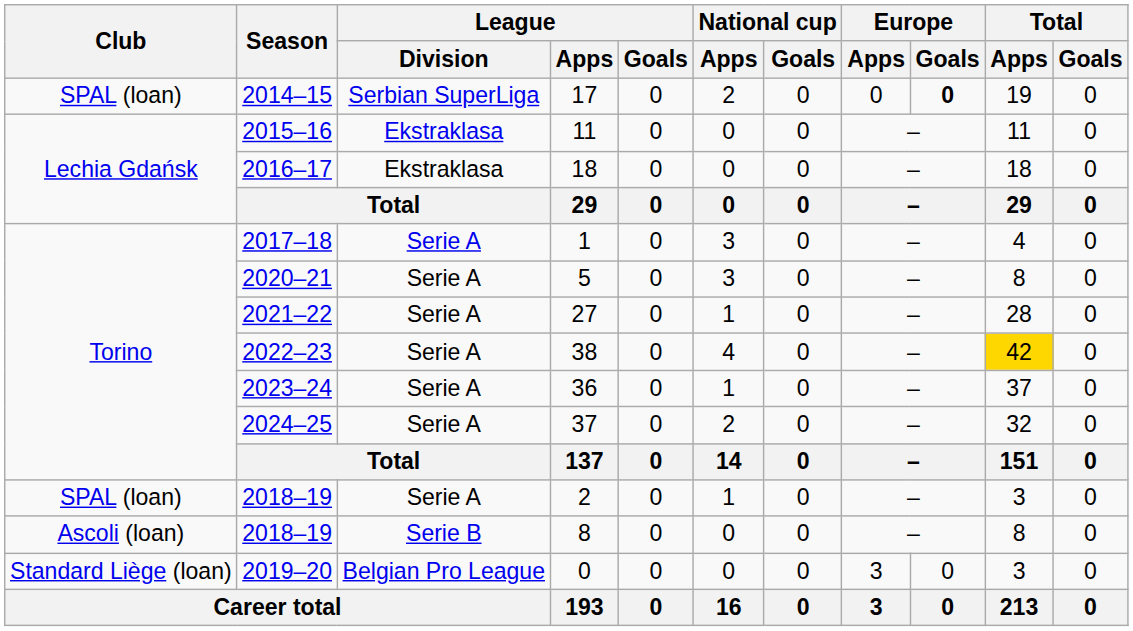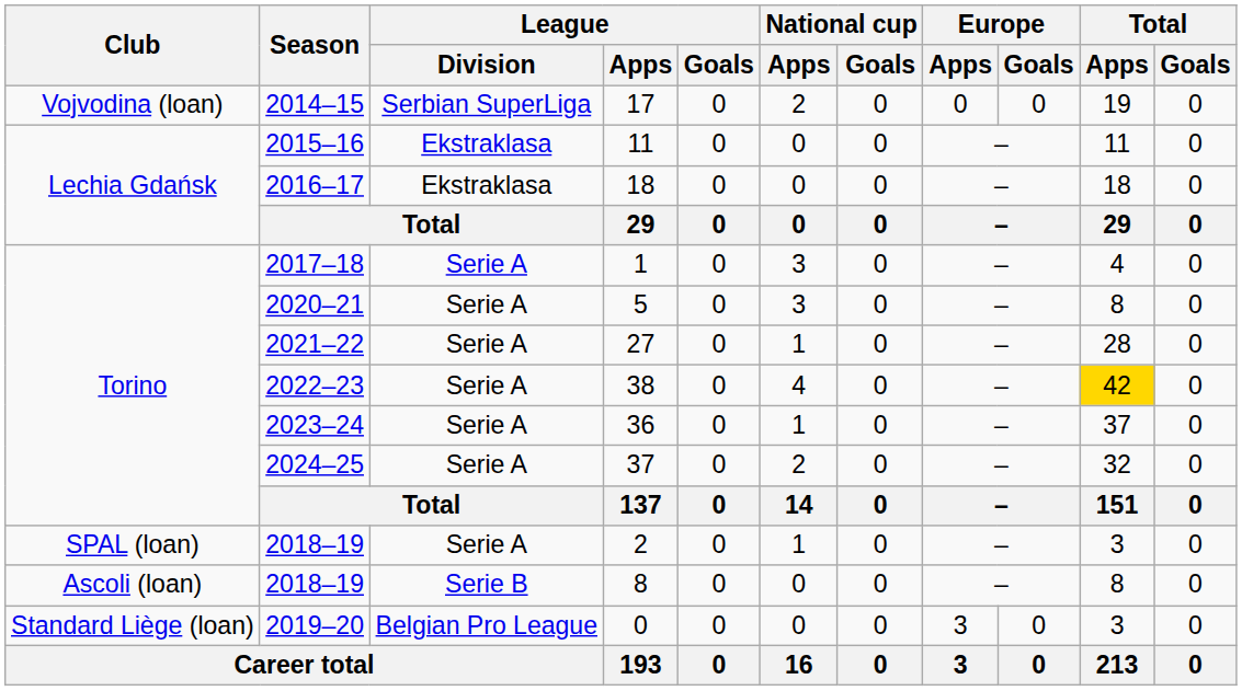 <table class="wikitable" style="text-align:center">
 <tr>
 <th rowspan="2">Club</th>
 <th rowspan="2">Season</th>
 <th colspan="3">League</th>
 <th colspan="2">National cup</th>
 <th colspan="2">Europe</th>
 <th colspan="2">Total</th>
 </tr>
 <tr>
 <th>Division</th>
 <th>Apps</th>
 <th>Goals</th>
 <th>Apps</th>
 <th>Goals</th>
 <th>Apps</th>
 <th>Goals</th>
 <th>Apps</th>
 <th>Goals</th>
 </tr>
 <tr>
-<td><a href='#'>SPAL</a> (loan)</td>
+<td><a href='#'>Vojvodina</a> (loan)</td>
 <td><a href='#'>2014–15</a></td>
 <td><a href='#'>Serbian SuperLiga</a></td>
 <td>17</td>
 <td>0</td>
 <td>2</td>
 <td>0</td>
 <td>0</td>
-<td><strong>0</strong></td>
+<td>0</td>
 <td>19</td>
 <td>0</td>
 </tr>
 <tr>
 <td rowspan="3"><a href='#'>Lechia Gdańsk</a></td>
 <td><a href='#'>2015–16</a></td>
 <td><a href='#'>Ekstraklasa</a></td>
 <td>11</td>
 <td>0</td>
 <td>0</td>
 <td>0</td>
 <td colspan="2">–</td>
 <td>11</td>
 <td>0</td>
 </tr>
 <tr>
 <td><a href='#'>2016–17</a></td>
 <td>Ekstraklasa</td>
 <td>18</td>
 <td>0</td>
 <td>0</td>
 <td>0</td>
 <td colspan="2">–</td>
 <td>18</td>
 <td>0</td>
 </tr>
 <tr>
 <th colspan="2">Total</th>
 <th>29</th>
 <th>0</th>
 <th>0</th>
 <th>0</th>
 <th colspan="2">–</th>
 <th>29</th>
 <th>0</th>
 </tr>
 <tr>
 <td rowspan="7"><a href='#'>Torino</a></td>
 <td><a href='#'>2017–18</a></td>
 <td><a href='#'>Serie A</a></td>
 <td>1</td>
 <td>0</td>
 <td>3</td>
 <td>0</td>
 <td colspan="2">–</td>
 <td>4</td>
 <td>0</td>
 </tr>
 <tr>
 <td><a href='#'>2020–21</a></td>
 <td>Serie A</td>
 <td>5</td>
 <td>0</td>
 <td>3</td>
 <td>0</td>
 <td colspan="2">–</td>
 <td>8</td>
 <td>0</td>
 </tr>
 <tr>
 <td><a href='#'>2021–22</a></td>
 <td>Serie A</td>
 <td>27</td>
 <td>0</td>
 <td>1</td>
 <td>0</td>
 <td colspan="2">–</td>
 <td>28</td>
 <td>0</td>
 </tr>
 <tr>
 <td><a href='#'>2022–23</a></td>
 <td>Serie A</td>
 <td>38</td>
 <td>0</td>
 <td>4</td>
 <td>0</td>
 <td colspan="2">–</td>
 <td style="background: gold;">42</td>
 <td>0</td>
 </tr>
 <tr>
 <td><a href='#'>2023–24</a></td>
 <td>Serie A</td>
 <td>36</td>
 <td>0</td>
 <td>1</td>
 <td>0</td>
 <td colspan="2">–</td>
 <td>37</td>
 <td>0</td>
 </tr>
 <tr>
 <td><a href='#'>2024–25</a></td>
 <td>Serie A</td>
 <td>37</td>
 <td>0</td>
 <td>2</td>
 <td>0</td>
 <td colspan="2">–</td>
 <td>32</td>
 <td>0</td>
 </tr>
 <tr>
 <th colspan="2">Total</th>
 <th>137</th>
 <th>0</th>
 <th>14</th>
 <th>0</th>
 <th colspan="2">–</th>
 <th>151</th>
 <th>0</th>
 </tr>
 <tr>
 <td><a href='#'>SPAL</a> (loan)</td>
 <td><a href='#'>2018–19</a></td>
 <td>Serie A</td>
 <td>2</td>
 <td>0</td>
 <td>1</td>
 <td>0</td>
 <td colspan="2">–</td>
 <td>3</td>
 <td>0</td>
 </tr>
 <tr>
 <td><a href='#'>Ascoli</a> (loan)</td>
 <td><a href='#'>2018–19</a></td>
 <td><a href='#'>Serie B</a></td>
 <td>8</td>
 <td>0</td>
 <td>0</td>
 <td>0</td>
 <td colspan="2">–</td>
 <td>8</td>
 <td>0</td>
 </tr>
 <tr>
 <td><a href='#'>Standard Liège</a> (loan)</td>
 <td><a href='#'>2019–20</a></td>
 <td><a href='#'>Belgian Pro League</a></td>
 <td>0</td>
 <td>0</td>
 <td>0</td>
 <td>0</td>
 <td>3</td>
 <td>0</td>
 <td>3</td>
 <td>0</td>
 </tr>
 <tr>
 <th colspan="3">Career total</th>
 <th>193</th>
 <th>0</th>
 <th>16</th>
 <th>0</th>
 <th>3</th>
 <th>0</th>
 <th>213</th>
 <th>0</th>
 </tr>
 </table>
